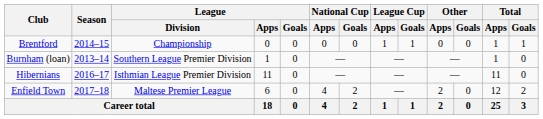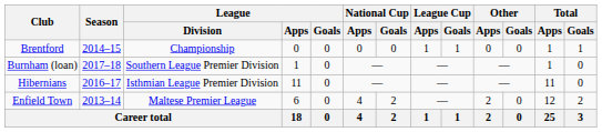 <table class="wikitable" style="text-align: center;">
 <tr>
 <th rowspan="2">Club</th>
 <th rowspan="2">Season</th>
 <th colspan="3">League</th>
 <th colspan="2">National Cup</th>
 <th colspan="2">League Cup</th>
 <th colspan="2">Other</th>
 <th colspan="2">Total</th>
 </tr>
 <tr>
 <th>Division</th>
 <th>Apps</th>
 <th>Goals</th>
 <th>Apps</th>
 <th>Goals</th>
 <th>Apps</th>
 <th>Goals</th>
 <th>Apps</th>
 <th>Goals</th>
 <th>Apps</th>
 <th>Goals</th>
 </tr>
 <tr>
 <td><a href='#'>Brentford</a></td>
 <td><a href='#'>2014–15</a></td>
 <td><a href='#'>Championship</a></td>
 <td>0</td>
 <td>0</td>
 <td>0</td>
 <td>0</td>
 <td>1</td>
 <td>1</td>
 <td>0</td>
 <td>0</td>
 <td>1</td>
 <td>1</td>
 </tr>
 <tr>
 <td><a href='#'>Burnham</a> (loan)</td>
-<td><a href='#'>2013–14</a></td>
+<td><a href='#'>2017–18</a></td>
 <td><a href='#'>Southern League</a> Premier Division</td>
 <td>1</td>
 <td>0</td>
 <td colspan="2">—</td>
 <td colspan="2">—</td>
 <td colspan="2">—</td>
 <td>1</td>
 <td>0</td>
 </tr>
 <tr>
 <td><a href='#'>Hibernians</a></td>
 <td><a href='#'>2016–17</a></td>
 <td><a href='#'>Isthmian League</a> Premier Division</td>
 <td>11</td>
 <td>0</td>
 <td colspan="2">—</td>
 <td colspan="2">—</td>
 <td colspan="2">—</td>
 <td>11</td>
 <td>0</td>
 </tr>
 <tr>
 <td><a href='#'>Enfield Town</a></td>
-<td><a href='#'>2017–18</a></td>
+<td><a href='#'>2013–14</a></td>
 <td><a href='#'>Maltese Premier League</a></td>
 <td>6</td>
 <td>0</td>
 <td>4</td>
 <td>2</td>
 <td colspan="2">—</td>
 <td>2</td>
 <td>0</td>
 <td>12</td>
 <td>2</td>
 </tr>
 <tr>
 <th colspan="3">Career total</th>
 <th>18</th>
 <th>0</th>
 <th>4</th>
 <th>2</th>
 <th>1</th>
 <th>1</th>
 <th>2</th>
 <th>0</th>
 <th>25</th>
 <th>3</th>
 </tr>
 </table>
